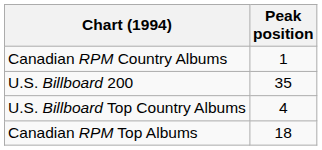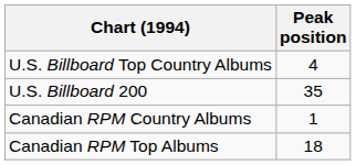 <table class="wikitable">
 <tr>
 <th>Chart (1994)</th>
 <th>Peak<br>position</th>
 </tr>
 <tr>
-<td>Canadian <em>RPM</em> Country Albums</td>
-<td align="center">1</td>
+<td>U.S. <em>Billboard</em> Top Country Albums</td>
+<td align="center">4</td>
 </tr>
 <tr>
 <td>U.S. <em>Billboard</em> 200</td>
 <td align="center">35</td>
 </tr>
 <tr>
-<td>U.S. <em>Billboard</em> Top Country Albums</td>
-<td align="center">4</td>
+<td>Canadian <em>RPM</em> Country Albums</td>
+<td align="center">1</td>
 </tr>
 <tr>
 <td>Canadian <em>RPM</em> Top Albums</td>
 <td align="center">18</td>
 </tr>
 </table>
